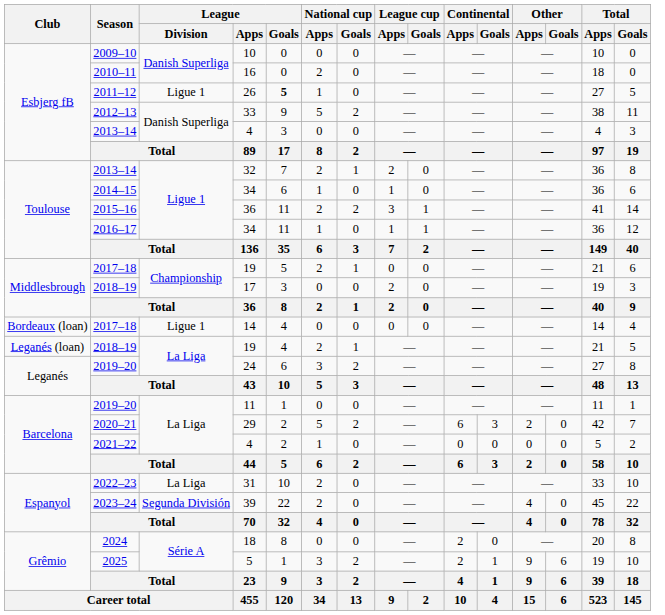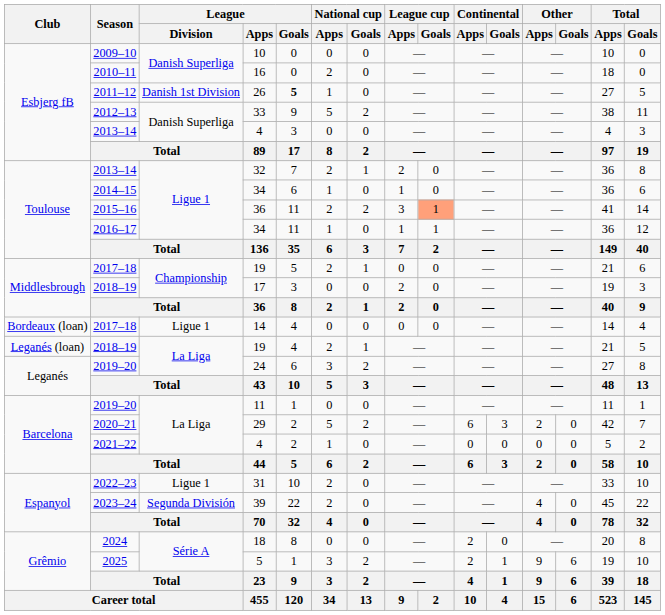 <table class="wikitable" style="text-align:center">
 <tr>
 <th rowspan="2">Club</th>
 <th rowspan="2">Season</th>
 <th colspan="3">League</th>
 <th colspan="2">National cup</th>
 <th colspan="2">League cup</th>
 <th colspan="2">Continental</th>
 <th colspan="2">Other</th>
 <th colspan="2">Total</th>
 </tr>
 <tr>
 <th>Division</th>
 <th>Apps</th>
 <th>Goals</th>
 <th>Apps</th>
 <th>Goals</th>
 <th>Apps</th>
 <th>Goals</th>
 <th>Apps</th>
 <th>Goals</th>
 <th>Apps</th>
 <th>Goals</th>
 <th>Apps</th>
 <th>Goals</th>
 </tr>
 <tr>
 <td rowspan="6"><a href='#'>Esbjerg fB</a></td>
 <td><a href='#'>2009–10</a></td>
 <td rowspan="2"><a href='#'>Danish Superliga</a></td>
 <td>10</td>
 <td>0</td>
 <td>0</td>
 <td>0</td>
 <td colspan="2">—</td>
 <td colspan="2">—</td>
 <td colspan="2">—</td>
 <td>10</td>
 <td>0</td>
 </tr>
 <tr>
 <td><a href='#'>2010–11</a></td>
 <td>16</td>
 <td>0</td>
 <td>2</td>
 <td>0</td>
 <td colspan="2">—</td>
 <td colspan="2">—</td>
 <td colspan="2">—</td>
 <td>18</td>
 <td>0</td>
 </tr>
 <tr>
 <td><a href='#'>2011–12</a></td>
-<td>Ligue 1</td>
+<td><a href='#'>Danish 1st Division</a></td>
 <td>26</td>
 <td><strong>5</strong></td>
 <td>1</td>
 <td>0</td>
 <td colspan="2">—</td>
 <td colspan="2">—</td>
 <td colspan="2">—</td>
 <td>27</td>
 <td>5</td>
 </tr>
 <tr>
 <td><a href='#'>2012–13</a></td>
 <td rowspan="2">Danish Superliga</td>
 <td>33</td>
 <td>9</td>
 <td>5</td>
 <td>2</td>
 <td colspan="2">—</td>
 <td colspan="2">—</td>
 <td colspan="2">—</td>
 <td>38</td>
 <td>11</td>
 </tr>
 <tr>
 <td><a href='#'>2013–14</a></td>
 <td>4</td>
 <td>3</td>
 <td>0</td>
 <td>0</td>
 <td colspan="2">—</td>
 <td colspan="2">—</td>
 <td colspan="2">—</td>
 <td>4</td>
 <td>3</td>
 </tr>
 <tr>
 <th colspan="2">Total</th>
 <th>89</th>
 <th>17</th>
 <th>8</th>
 <th>2</th>
 <th colspan="2">—</th>
 <th colspan="2">—</th>
 <th colspan="2">—</th>
 <th>97</th>
 <th>19</th>
 </tr>
 <tr>
 <td rowspan="5"><a href='#'>Toulouse</a></td>
 <td><a href='#'>2013–14</a></td>
 <td rowspan="4"><a href='#'>Ligue 1</a></td>
 <td>32</td>
 <td>7</td>
 <td>2</td>
 <td>1</td>
 <td>2</td>
 <td>0</td>
 <td colspan="2">—</td>
 <td colspan="2">—</td>
 <td>36</td>
 <td>8</td>
 </tr>
 <tr>
 <td><a href='#'>2014–15</a></td>
 <td>34</td>
 <td>6</td>
 <td>1</td>
 <td>0</td>
 <td>1</td>
 <td>0</td>
 <td colspan="2">—</td>
 <td colspan="2">—</td>
 <td>36</td>
 <td>6</td>
 </tr>
 <tr>
 <td><a href='#'>2015–16</a></td>
 <td>36</td>
 <td>11</td>
 <td>2</td>
 <td>2</td>
 <td>3</td>
-<td>1</td>
+<td style="background: lightsalmon;">1</td>
 <td colspan="2">—</td>
 <td colspan="2">—</td>
 <td>41</td>
 <td>14</td>
 </tr>
 <tr>
 <td><a href='#'>2016–17</a></td>
 <td>34</td>
 <td>11</td>
 <td>1</td>
 <td>0</td>
 <td>1</td>
 <td>1</td>
 <td colspan="2">—</td>
 <td colspan="2">—</td>
 <td>36</td>
 <td>12</td>
 </tr>
 <tr>
 <th colspan="2">Total</th>
 <th>136</th>
 <th>35</th>
 <th>6</th>
 <th>3</th>
 <th>7</th>
 <th>2</th>
 <th colspan="2">—</th>
 <th colspan="2">—</th>
 <th>149</th>
 <th>40</th>
 </tr>
 <tr>
 <td rowspan="3"><a href='#'>Middlesbrough</a></td>
 <td><a href='#'>2017–18</a></td>
 <td rowspan="2"><a href='#'>Championship</a></td>
 <td>19</td>
 <td>5</td>
 <td>2</td>
 <td>1</td>
 <td>0</td>
 <td>0</td>
 <td colspan="2">—</td>
 <td colspan="2">—</td>
 <td>21</td>
 <td>6</td>
 </tr>
 <tr>
 <td><a href='#'>2018–19</a></td>
 <td>17</td>
 <td>3</td>
 <td>0</td>
 <td>0</td>
 <td>2</td>
 <td>0</td>
 <td colspan="2">—</td>
 <td colspan="2">—</td>
 <td>19</td>
 <td>3</td>
 </tr>
 <tr>
 <th colspan="2">Total</th>
 <th>36</th>
 <th>8</th>
 <th>2</th>
 <th>1</th>
 <th>2</th>
 <th>0</th>
 <th colspan="2">—</th>
 <th colspan="2">—</th>
 <th>40</th>
 <th>9</th>
 </tr>
 <tr>
 <td><a href='#'>Bordeaux</a> (loan)</td>
 <td><a href='#'>2017–18</a></td>
 <td>Ligue 1</td>
 <td>14</td>
 <td>4</td>
 <td>0</td>
 <td>0</td>
 <td>0</td>
 <td>0</td>
 <td colspan="2">—</td>
 <td colspan="2">—</td>
 <td>14</td>
 <td>4</td>
 </tr>
 <tr>
 <td><a href='#'>Leganés</a> (loan)</td>
 <td><a href='#'>2018–19</a></td>
 <td rowspan="2"><a href='#'>La Liga</a></td>
 <td>19</td>
 <td>4</td>
 <td>2</td>
 <td>1</td>
 <td colspan="2">—</td>
 <td colspan="2">—</td>
 <td colspan="2">—</td>
 <td>21</td>
 <td>5</td>
 </tr>
 <tr>
 <td rowspan="2">Leganés</td>
 <td><a href='#'>2019–20</a></td>
 <td>24</td>
 <td>6</td>
 <td>3</td>
 <td>2</td>
 <td colspan="2">—</td>
 <td colspan="2">—</td>
 <td colspan="2">—</td>
 <td>27</td>
 <td>8</td>
 </tr>
 <tr>
 <th colspan="2">Total</th>
 <th>43</th>
 <th>10</th>
 <th>5</th>
 <th>3</th>
 <th colspan="2">—</th>
 <th colspan="2">—</th>
 <th colspan="2">—</th>
 <th>48</th>
 <th>13</th>
 </tr>
 <tr>
 <td rowspan="4"><a href='#'>Barcelona</a></td>
 <td><a href='#'>2019–20</a></td>
 <td rowspan="3">La Liga</td>
 <td>11</td>
 <td>1</td>
 <td>0</td>
 <td>0</td>
 <td colspan="2">—</td>
 <td colspan="2">—</td>
 <td colspan="2">—</td>
 <td>11</td>
 <td>1</td>
 </tr>
 <tr>
 <td><a href='#'>2020–21</a></td>
 <td>29</td>
 <td>2</td>
 <td>5</td>
 <td>2</td>
 <td colspan="2">—</td>
 <td>6</td>
 <td>3</td>
 <td>2</td>
 <td>0</td>
 <td>42</td>
 <td>7</td>
 </tr>
 <tr>
 <td><a href='#'>2021–22</a></td>
 <td>4</td>
 <td>2</td>
 <td>1</td>
 <td>0</td>
 <td colspan="2">—</td>
 <td>0</td>
 <td>0</td>
 <td>0</td>
 <td>0</td>
 <td>5</td>
 <td>2</td>
 </tr>
 <tr>
 <th colspan="2">Total</th>
 <th>44</th>
 <th>5</th>
 <th>6</th>
 <th>2</th>
 <th colspan="2">—</th>
 <th>6</th>
 <th>3</th>
 <th>2</th>
 <th>0</th>
 <th>58</th>
 <th>10</th>
 </tr>
 <tr>
 <td rowspan="3"><a href='#'>Espanyol</a></td>
 <td><a href='#'>2022–23</a></td>
-<td>La Liga</td>
+<td>Ligue 1</td>
 <td>31</td>
 <td>10</td>
 <td>2</td>
 <td>0</td>
 <td colspan="2">—</td>
 <td colspan="2">—</td>
 <td colspan="2">—</td>
 <td>33</td>
 <td>10</td>
 </tr>
 <tr>
 <td><a href='#'>2023–24</a></td>
 <td><a href='#'>Segunda División</a></td>
 <td>39</td>
 <td>22</td>
 <td>2</td>
 <td>0</td>
 <td colspan="2">—</td>
 <td colspan="2">—</td>
 <td>4</td>
 <td>0</td>
 <td>45</td>
 <td>22</td>
 </tr>
 <tr>
 <th colspan="2">Total</th>
 <th>70</th>
 <th>32</th>
 <th>4</th>
 <th>0</th>
 <th colspan="2">—</th>
 <th colspan="2">—</th>
 <th>4</th>
 <th>0</th>
 <th>78</th>
 <th>32</th>
 </tr>
 <tr>
 <td rowspan="3"><a href='#'>Grêmio</a></td>
 <td><a href='#'>2024</a></td>
 <td rowspan="2"><a href='#'>Série A</a></td>
 <td>18</td>
 <td>8</td>
 <td>0</td>
 <td>0</td>
 <td colspan="2">—</td>
 <td>2</td>
 <td>0</td>
 <td colspan="2">—</td>
 <td>20</td>
 <td>8</td>
 </tr>
 <tr>
 <td><a href='#'>2025</a></td>
 <td>5</td>
 <td>1</td>
 <td>3</td>
 <td>2</td>
 <td colspan="2">—</td>
 <td>2</td>
 <td>1</td>
 <td>9</td>
 <td>6</td>
 <td>19</td>
 <td>10</td>
 </tr>
 <tr>
 <th colspan="2">Total</th>
 <th>23</th>
 <th>9</th>
 <th>3</th>
 <th>2</th>
 <th colspan="2">—</th>
 <th>4</th>
 <th>1</th>
 <th>9</th>
 <th>6</th>
 <th>39</th>
 <th>18</th>
 </tr>
 <tr>
 <th colspan="3">Career total</th>
 <th>455</th>
 <th>120</th>
 <th>34</th>
 <th>13</th>
 <th>9</th>
 <th>2</th>
 <th>10</th>
 <th>4</th>
 <th>15</th>
 <th>6</th>
 <th>523</th>
 <th>145</th>
 </tr>
 </table>
